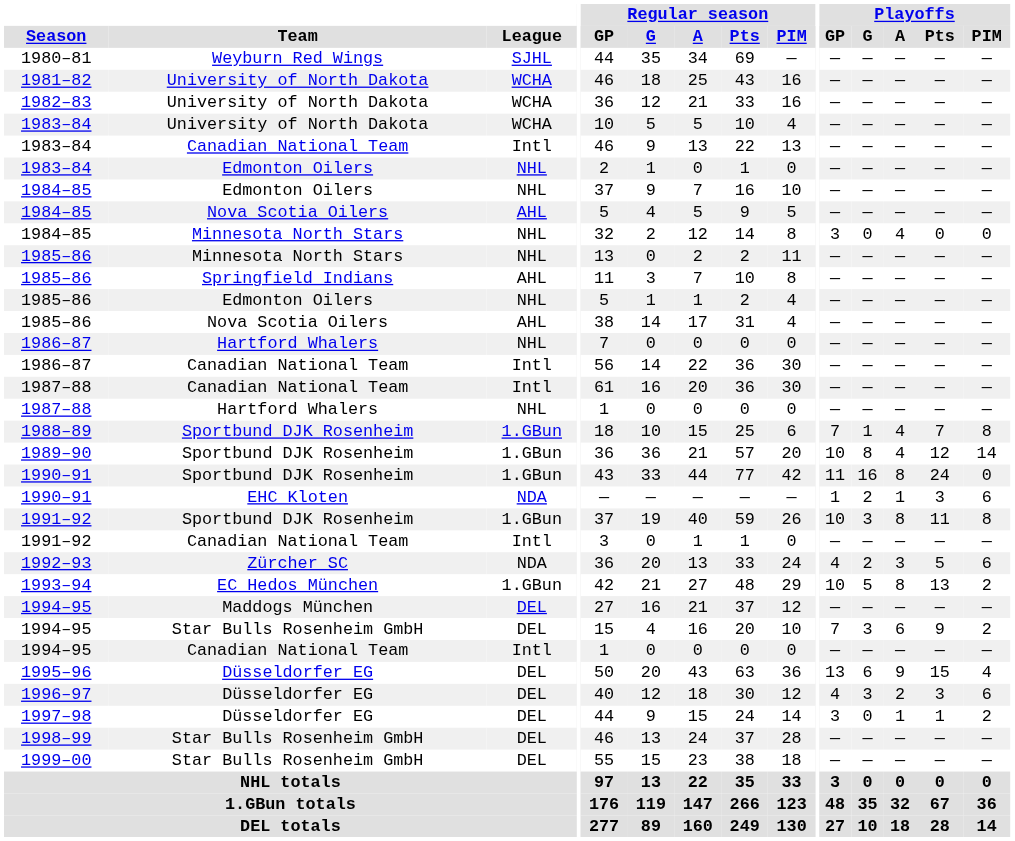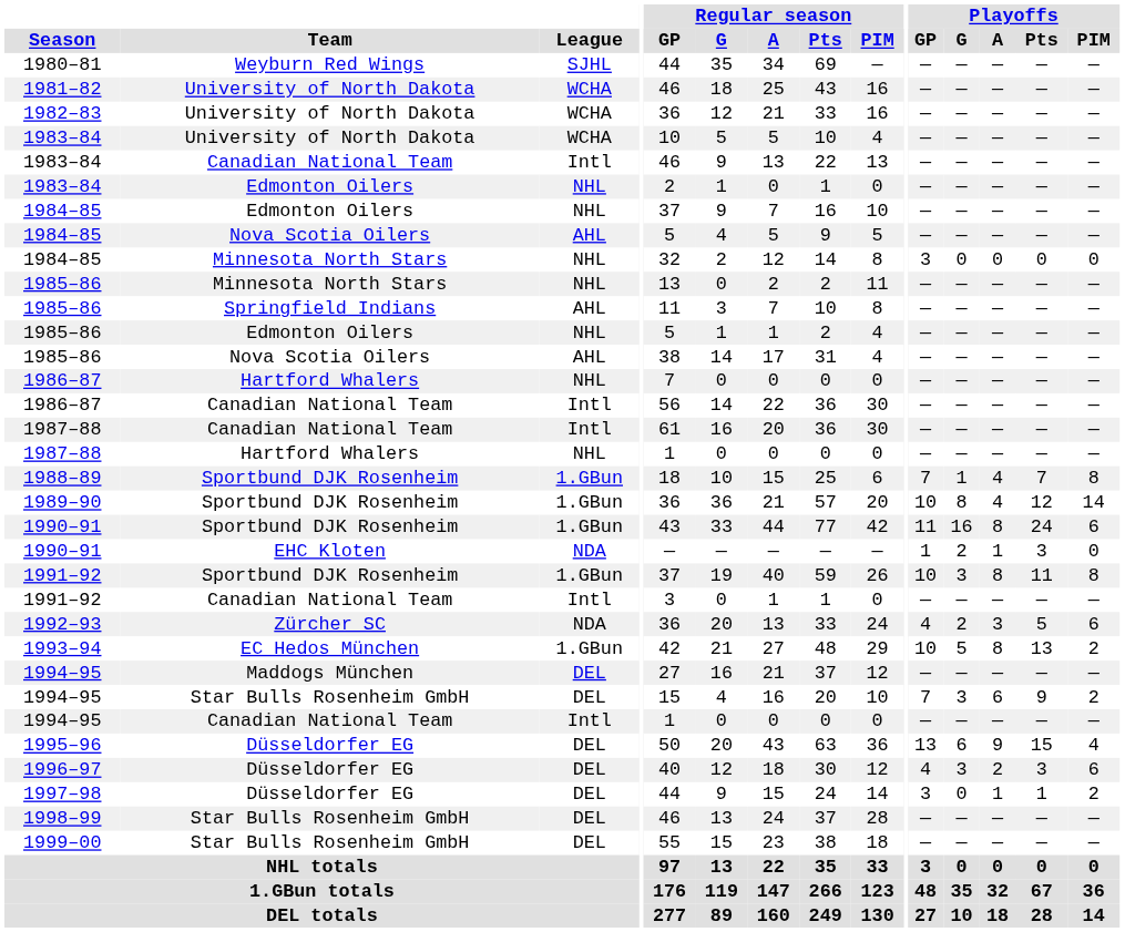 <table border="0" cellpadding="1" cellspacing="0" style="text-align:center; width:60em">
 <tr bgcolor="#e0e0e0">
 <th colspan="3" bgcolor="#ffffff"></th>
 <th rowspan="100" bgcolor="#ffffff"></th>
 <th colspan="5"><a href='#'>Regular season</a></th>
 <th rowspan="100" bgcolor="#ffffff"></th>
 <th colspan="5"><a href='#'>Playoffs</a></th>
 </tr>
 <tr bgcolor="#e0e0e0">
 <th><a href='#'>Season</a></th>
 <th>Team</th>
 <th>League</th>
 <th>GP</th>
 <th><a href='#'>G</a></th>
 <th><a href='#'>A</a></th>
 <th><a href='#'>Pts</a></th>
 <th><a href='#'>PIM</a></th>
 <th>GP</th>
 <th>G</th>
 <th>A</th>
 <th>Pts</th>
 <th>PIM</th>
 </tr>
 <tr>
 <td>1980–81</td>
 <td><a href='#'>Weyburn Red Wings</a></td>
 <td><a href='#'>SJHL</a></td>
 <td>44</td>
 <td>35</td>
 <td>34</td>
 <td>69</td>
 <td>—</td>
 <td>—</td>
 <td>—</td>
 <td>—</td>
 <td>—</td>
 <td>—</td>
 </tr>
 <tr bgcolor="#f0f0f0">
 <td><a href='#'>1981–82</a></td>
 <td><a href='#'>University of North Dakota</a></td>
 <td><a href='#'>WCHA</a></td>
 <td>46</td>
 <td>18</td>
 <td>25</td>
 <td>43</td>
 <td>16</td>
 <td>—</td>
 <td>—</td>
 <td>—</td>
 <td>—</td>
 <td>—</td>
 </tr>
 <tr>
 <td><a href='#'>1982–83</a></td>
 <td>University of North Dakota</td>
 <td>WCHA</td>
 <td>36</td>
 <td>12</td>
 <td>21</td>
 <td>33</td>
 <td>16</td>
 <td>—</td>
 <td>—</td>
 <td>—</td>
 <td>—</td>
 <td>—</td>
 </tr>
 <tr bgcolor="#f0f0f0">
 <td><a href='#'>1983–84</a></td>
 <td>University of North Dakota</td>
 <td>WCHA</td>
 <td>10</td>
 <td>5</td>
 <td>5</td>
 <td>10</td>
 <td>4</td>
 <td>—</td>
 <td>—</td>
 <td>—</td>
 <td>—</td>
 <td>—</td>
 </tr>
 <tr>
 <td>1983–84</td>
 <td><a href='#'>Canadian National Team</a></td>
 <td>Intl</td>
 <td>46</td>
 <td>9</td>
 <td>13</td>
 <td>22</td>
 <td>13</td>
 <td>—</td>
 <td>—</td>
 <td>—</td>
 <td>—</td>
 <td>—</td>
 </tr>
 <tr bgcolor="#f0f0f0">
 <td><a href='#'>1983–84</a></td>
 <td><a href='#'>Edmonton Oilers</a></td>
 <td><a href='#'>NHL</a></td>
 <td>2</td>
 <td>1</td>
 <td>0</td>
 <td>1</td>
 <td>0</td>
 <td>—</td>
 <td>—</td>
 <td>—</td>
 <td>—</td>
 <td>—</td>
 </tr>
 <tr>
 <td><a href='#'>1984–85</a></td>
 <td>Edmonton Oilers</td>
 <td>NHL</td>
 <td>37</td>
 <td>9</td>
 <td>7</td>
 <td>16</td>
 <td>10</td>
 <td>—</td>
 <td>—</td>
 <td>—</td>
 <td>—</td>
 <td>—</td>
 </tr>
 <tr bgcolor="#f0f0f0">
 <td><a href='#'>1984–85</a></td>
 <td><a href='#'>Nova Scotia Oilers</a></td>
 <td><a href='#'>AHL</a></td>
 <td>5</td>
 <td>4</td>
 <td>5</td>
 <td>9</td>
 <td>5</td>
 <td>—</td>
 <td>—</td>
 <td>—</td>
 <td>—</td>
 <td>—</td>
 </tr>
 <tr>
 <td>1984–85</td>
 <td><a href='#'>Minnesota North Stars</a></td>
 <td>NHL</td>
 <td>32</td>
 <td>2</td>
 <td>12</td>
 <td>14</td>
 <td>8</td>
 <td>3</td>
 <td>0</td>
-<td>4</td>
+<td>0</td>
 <td>0</td>
 <td>0</td>
 </tr>
 <tr bgcolor="#f0f0f0">
 <td><a href='#'>1985–86</a></td>
 <td>Minnesota North Stars</td>
 <td>NHL</td>
 <td>13</td>
 <td>0</td>
 <td>2</td>
 <td>2</td>
 <td>11</td>
 <td>—</td>
 <td>—</td>
 <td>—</td>
 <td>—</td>
 <td>—</td>
 </tr>
 <tr>
 <td><a href='#'>1985–86</a></td>
 <td><a href='#'>Springfield Indians</a></td>
 <td>AHL</td>
 <td>11</td>
 <td>3</td>
 <td>7</td>
 <td>10</td>
 <td>8</td>
 <td>—</td>
 <td>—</td>
 <td>—</td>
 <td>—</td>
 <td>—</td>
 </tr>
 <tr bgcolor="#f0f0f0">
 <td>1985–86</td>
 <td>Edmonton Oilers</td>
 <td>NHL</td>
 <td>5</td>
 <td>1</td>
 <td>1</td>
 <td>2</td>
 <td>4</td>
 <td>—</td>
 <td>—</td>
 <td>—</td>
 <td>—</td>
 <td>—</td>
 </tr>
 <tr>
 <td>1985–86</td>
 <td>Nova Scotia Oilers</td>
 <td>AHL</td>
 <td>38</td>
 <td>14</td>
 <td>17</td>
 <td>31</td>
 <td>4</td>
 <td>—</td>
 <td>—</td>
 <td>—</td>
 <td>—</td>
 <td>—</td>
 </tr>
 <tr bgcolor="#f0f0f0">
 <td><a href='#'>1986–87</a></td>
 <td><a href='#'>Hartford Whalers</a></td>
 <td>NHL</td>
 <td>7</td>
 <td>0</td>
 <td>0</td>
 <td>0</td>
 <td>0</td>
 <td>—</td>
 <td>—</td>
 <td>—</td>
 <td>—</td>
 <td>—</td>
 </tr>
 <tr>
 <td>1986–87</td>
 <td>Canadian National Team</td>
 <td>Intl</td>
 <td>56</td>
 <td>14</td>
 <td>22</td>
 <td>36</td>
 <td>30</td>
 <td>—</td>
 <td>—</td>
 <td>—</td>
 <td>—</td>
 <td>—</td>
 </tr>
 <tr bgcolor="#f0f0f0">
 <td>1987–88</td>
 <td>Canadian National Team</td>
 <td>Intl</td>
 <td>61</td>
 <td>16</td>
 <td>20</td>
 <td>36</td>
 <td>30</td>
 <td>—</td>
 <td>—</td>
 <td>—</td>
 <td>—</td>
 <td>—</td>
 </tr>
 <tr>
 <td><a href='#'>1987–88</a></td>
 <td>Hartford Whalers</td>
 <td>NHL</td>
 <td>1</td>
 <td>0</td>
 <td>0</td>
 <td>0</td>
 <td>0</td>
 <td>—</td>
 <td>—</td>
 <td>—</td>
 <td>—</td>
 <td>—</td>
 </tr>
 <tr bgcolor="#f0f0f0">
 <td><a href='#'>1988–89</a></td>
 <td><a href='#'>Sportbund DJK Rosenheim</a></td>
 <td><a href='#'>1.GBun</a></td>
 <td>18</td>
 <td>10</td>
 <td>15</td>
 <td>25</td>
 <td>6</td>
 <td>7</td>
 <td>1</td>
 <td>4</td>
 <td>7</td>
 <td>8</td>
 </tr>
 <tr>
 <td><a href='#'>1989–90</a></td>
 <td>Sportbund DJK Rosenheim</td>
 <td>1.GBun</td>
 <td>36</td>
 <td>36</td>
 <td>21</td>
 <td>57</td>
 <td>20</td>
 <td>10</td>
 <td>8</td>
 <td>4</td>
 <td>12</td>
 <td>14</td>
 </tr>
 <tr bgcolor="#f0f0f0">
 <td><a href='#'>1990–91</a></td>
 <td>Sportbund DJK Rosenheim</td>
 <td>1.GBun</td>
 <td>43</td>
 <td>33</td>
 <td>44</td>
 <td>77</td>
 <td>42</td>
 <td>11</td>
 <td>16</td>
 <td>8</td>
 <td>24</td>
-<td>0</td>
+<td>6</td>
 </tr>
 <tr>
 <td><a href='#'>1990–91</a></td>
 <td><a href='#'>EHC Kloten</a></td>
 <td><a href='#'>NDA</a></td>
 <td>—</td>
 <td>—</td>
 <td>—</td>
 <td>—</td>
 <td>—</td>
 <td>1</td>
 <td>2</td>
 <td>1</td>
 <td>3</td>
-<td>6</td>
+<td>0</td>
 </tr>
 <tr bgcolor="#f0f0f0">
 <td><a href='#'>1991–92</a></td>
 <td>Sportbund DJK Rosenheim</td>
 <td>1.GBun</td>
 <td>37</td>
 <td>19</td>
 <td>40</td>
 <td>59</td>
 <td>26</td>
 <td>10</td>
 <td>3</td>
 <td>8</td>
 <td>11</td>
 <td>8</td>
 </tr>
 <tr>
 <td>1991–92</td>
 <td>Canadian National Team</td>
 <td>Intl</td>
 <td>3</td>
 <td>0</td>
 <td>1</td>
 <td>1</td>
 <td>0</td>
 <td>—</td>
 <td>—</td>
 <td>—</td>
 <td>—</td>
 <td>—</td>
 </tr>
 <tr bgcolor="#f0f0f0">
 <td><a href='#'>1992–93</a></td>
 <td><a href='#'>Zürcher SC</a></td>
 <td>NDA</td>
 <td>36</td>
 <td>20</td>
 <td>13</td>
 <td>33</td>
 <td>24</td>
 <td>4</td>
 <td>2</td>
 <td>3</td>
 <td>5</td>
 <td>6</td>
 </tr>
 <tr>
 <td><a href='#'>1993–94</a></td>
 <td><a href='#'>EC Hedos München</a></td>
 <td>1.GBun</td>
 <td>42</td>
 <td>21</td>
 <td>27</td>
 <td>48</td>
 <td>29</td>
 <td>10</td>
 <td>5</td>
 <td>8</td>
 <td>13</td>
 <td>2</td>
 </tr>
 <tr bgcolor="#f0f0f0">
 <td><a href='#'>1994–95</a></td>
 <td>Maddogs München</td>
 <td><a href='#'>DEL</a></td>
 <td>27</td>
 <td>16</td>
 <td>21</td>
 <td>37</td>
 <td>12</td>
 <td>—</td>
 <td>—</td>
 <td>—</td>
 <td>—</td>
 <td>—</td>
 </tr>
 <tr>
 <td>1994–95</td>
 <td>Star Bulls Rosenheim GmbH</td>
 <td>DEL</td>
 <td>15</td>
 <td>4</td>
 <td>16</td>
 <td>20</td>
 <td>10</td>
 <td>7</td>
 <td>3</td>
 <td>6</td>
 <td>9</td>
 <td>2</td>
 </tr>
 <tr bgcolor="#f0f0f0">
 <td>1994–95</td>
 <td>Canadian National Team</td>
 <td>Intl</td>
 <td>1</td>
 <td>0</td>
 <td>0</td>
 <td>0</td>
 <td>0</td>
 <td>—</td>
 <td>—</td>
 <td>—</td>
 <td>—</td>
 <td>—</td>
 </tr>
 <tr>
 <td><a href='#'>1995–96</a></td>
 <td><a href='#'>Düsseldorfer EG</a></td>
 <td>DEL</td>
 <td>50</td>
 <td>20</td>
 <td>43</td>
 <td>63</td>
 <td>36</td>
 <td>13</td>
 <td>6</td>
 <td>9</td>
 <td>15</td>
 <td>4</td>
 </tr>
 <tr bgcolor="#f0f0f0">
 <td><a href='#'>1996–97</a></td>
 <td>Düsseldorfer EG</td>
 <td>DEL</td>
 <td>40</td>
 <td>12</td>
 <td>18</td>
 <td>30</td>
 <td>12</td>
 <td>4</td>
 <td>3</td>
 <td>2</td>
 <td>3</td>
 <td>6</td>
 </tr>
 <tr>
 <td><a href='#'>1997–98</a></td>
 <td>Düsseldorfer EG</td>
 <td>DEL</td>
 <td>44</td>
 <td>9</td>
 <td>15</td>
 <td>24</td>
 <td>14</td>
 <td>3</td>
 <td>0</td>
 <td>1</td>
 <td>1</td>
 <td>2</td>
 </tr>
 <tr bgcolor="#f0f0f0">
 <td><a href='#'>1998–99</a></td>
 <td>Star Bulls Rosenheim GmbH</td>
 <td>DEL</td>
 <td>46</td>
 <td>13</td>
 <td>24</td>
 <td>37</td>
 <td>28</td>
 <td>—</td>
 <td>—</td>
 <td>—</td>
 <td>—</td>
 <td>—</td>
 </tr>
 <tr>
 <td><a href='#'>1999–00</a></td>
 <td>Star Bulls Rosenheim GmbH</td>
 <td>DEL</td>
 <td>55</td>
 <td>15</td>
 <td>23</td>
 <td>38</td>
 <td>18</td>
 <td>—</td>
 <td>—</td>
 <td>—</td>
 <td>—</td>
 <td>—</td>
 </tr>
 <tr bgcolor="#e0e0e0">
 <th colspan="3">NHL totals</th>
 <th>97</th>
 <th>13</th>
 <th>22</th>
 <th>35</th>
 <th>33</th>
 <th>3</th>
 <th>0</th>
 <th>0</th>
 <th>0</th>
 <th>0</th>
 </tr>
 <tr bgcolor="#e0e0e0">
 <th colspan="3">1.GBun totals</th>
 <th>176</th>
 <th>119</th>
 <th>147</th>
 <th>266</th>
 <th>123</th>
 <th>48</th>
 <th>35</th>
 <th>32</th>
 <th>67</th>
 <th>36</th>
 </tr>
 <tr bgcolor="#e0e0e0">
 <th colspan="3">DEL totals</th>
 <th>277</th>
 <th>89</th>
 <th>160</th>
 <th>249</th>
 <th>130</th>
 <th>27</th>
 <th>10</th>
 <th>18</th>
 <th>28</th>
 <th>14</th>
 </tr>
 </table>
